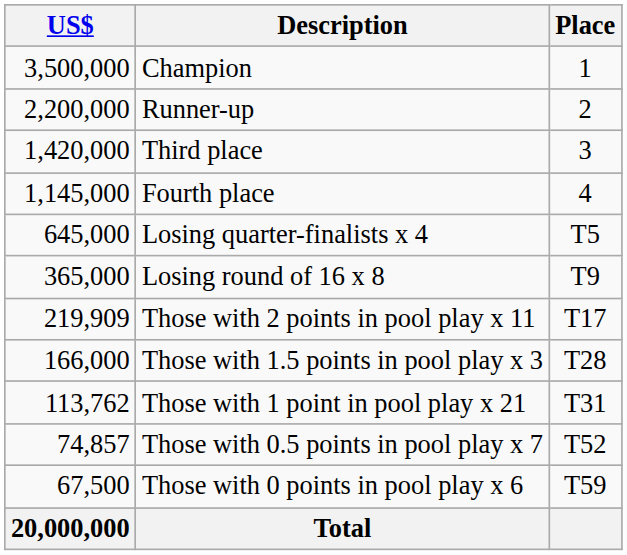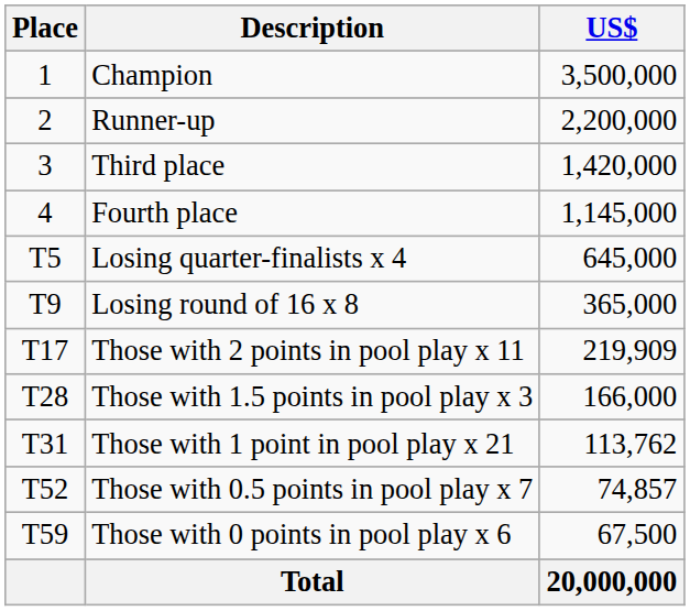 <table class="wikitable">
 <tr>
+<th>Place</th>
+<th>Description</th>
 <th><a href='#'>US$</a></th>
-<th>Description</th>
-<th>Place</th>
 </tr>
 <tr>
+<td align=center>1</td>
+<td>Champion</td>
 <td align=right>3,500,000</td>
-<td>Champion</td>
-<td align=center>1</td>
 </tr>
 <tr>
+<td align=center>2</td>
+<td>Runner-up</td>
 <td align=right>2,200,000</td>
-<td>Runner-up</td>
-<td align=center>2</td>
 </tr>
 <tr>
+<td align=center>3</td>
+<td>Third place</td>
 <td align=right>1,420,000</td>
-<td>Third place</td>
-<td align=center>3</td>
 </tr>
 <tr>
+<td align=center>4</td>
+<td>Fourth place</td>
 <td align=right>1,145,000</td>
-<td>Fourth place</td>
-<td align=center>4</td>
 </tr>
 <tr>
+<td align=center>T5</td>
+<td>Losing quarter-finalists x 4</td>
 <td align=right>645,000</td>
-<td>Losing quarter-finalists x 4</td>
-<td align=center>T5</td>
 </tr>
 <tr>
+<td align=center>T9</td>
+<td>Losing round of 16 x 8</td>
 <td align=right>365,000</td>
-<td>Losing round of 16 x 8</td>
-<td align=center>T9</td>
 </tr>
 <tr>
+<td align=center>T17</td>
+<td>Those with 2 points in pool play x 11</td>
 <td align=right>219,909</td>
-<td>Those with 2 points in pool play x 11</td>
-<td align=center>T17</td>
 </tr>
 <tr>
+<td align=center>T28</td>
+<td>Those with 1.5 points in pool play x 3</td>
 <td align=right>166,000</td>
-<td>Those with 1.5 points in pool play x 3</td>
-<td align=center>T28</td>
 </tr>
 <tr>
+<td align=center>T31</td>
+<td>Those with 1 point in pool play x 21</td>
 <td align=right>113,762</td>
-<td>Those with 1 point in pool play x 21</td>
-<td align=center>T31</td>
 </tr>
 <tr>
+<td align=center>T52</td>
+<td>Those with 0.5 points in pool play x 7</td>
 <td align=right>74,857</td>
-<td>Those with 0.5 points in pool play x 7</td>
-<td align=center>T52</td>
 </tr>
 <tr>
+<td align=center>T59</td>
+<td align=left>Those with 0 points in pool play x 6</td>
 <td align=right>67,500</td>
-<td align=left>Those with 0 points in pool play x 6</td>
-<td align=center>T59</td>
 </tr>
 <tr>
+<th></th>
+<th>Total</th>
 <th>20,000,000</th>
-<th>Total</th>
-<th></th>
 </tr>
 </table>
